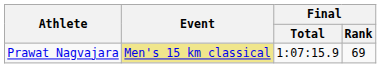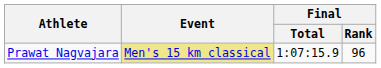 <table class="wikitable" style="font-size:90%">
 <tr>
 <th rowspan="2">Athlete</th>
 <th rowspan="2">Event</th>
 <th colspan="2">Final</th>
 </tr>
 <tr>
 <th>Total</th>
 <th>Rank</th>
 </tr>
 <tr>
 <td><a href='#'>Prawat Nagvajara</a></td>
 <td style="background: khaki;"><a href='#'>Men's 15 km classical</a></td>
 <td align="center">1:07:15.9</td>
-<td align="center">69</td>
+<td align="center">96</td>
 </tr>
 </table>
